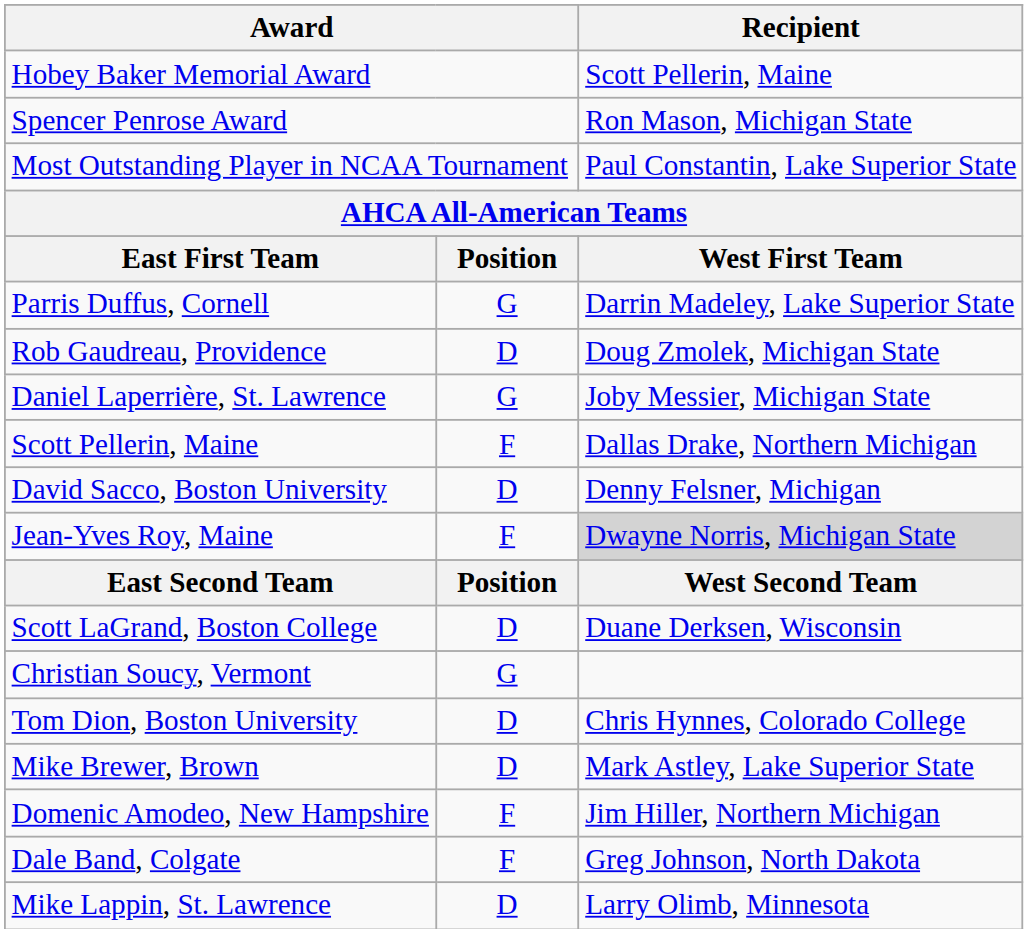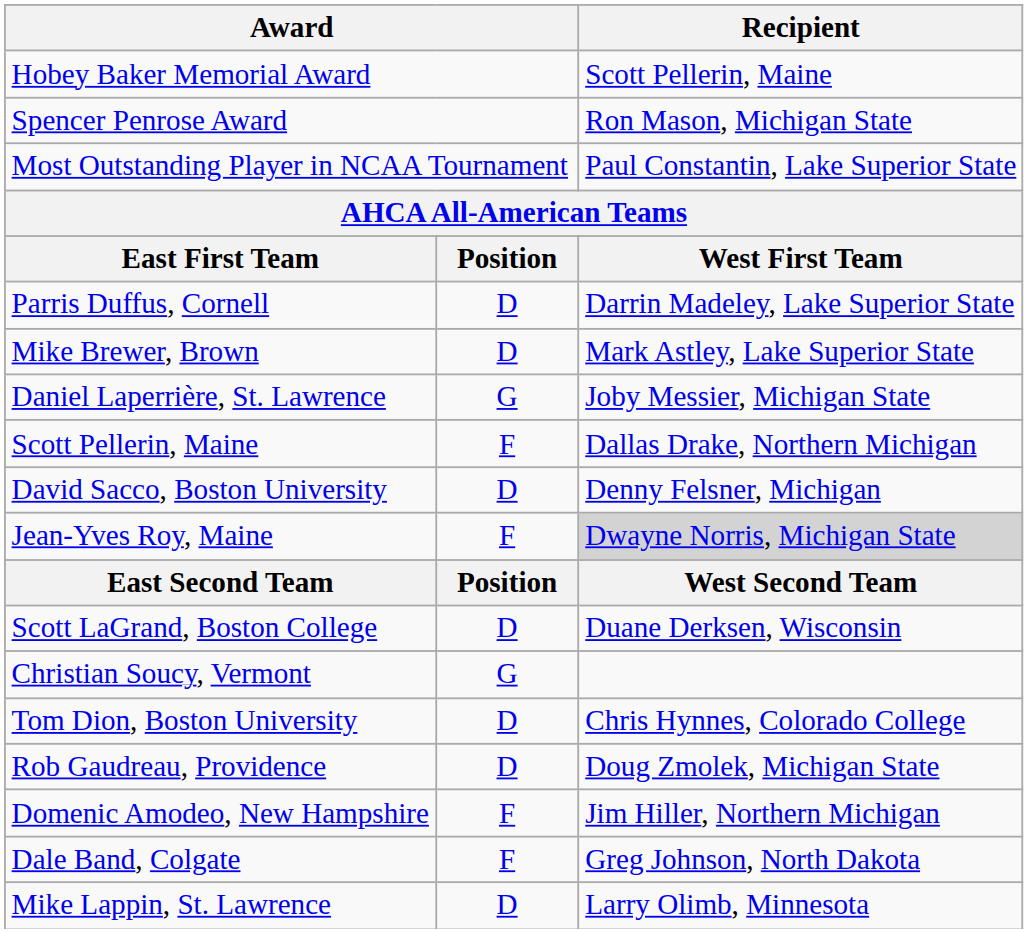 <table class="wikitable">
 <tr>
 <th colspan=2>Award</th>
 <th>Recipient</th>
 </tr>
 <tr>
 <td colspan=2><a href='#'>Hobey Baker Memorial Award</a></td>
 <td><a href='#'>Scott Pellerin</a>, <a href='#'>Maine</a></td>
 </tr>
 <tr>
 <td colspan=2><a href='#'>Spencer Penrose Award</a></td>
 <td><a href='#'>Ron Mason</a>, <a href='#'>Michigan State</a></td>
 </tr>
 <tr>
 <td colspan=2><a href='#'>Most Outstanding Player in NCAA Tournament</a></td>
 <td><a href='#'>Paul Constantin</a>, <a href='#'>Lake Superior State</a></td>
 </tr>
 <tr>
 <th colspan=3><a href='#'>AHCA All-American Teams</a></th>
 </tr>
 <tr>
 <th>East First Team</th>
 <th>  Position  </th>
 <th>West First Team</th>
 </tr>
 <tr>
 <td><a href='#'>Parris Duffus</a>, <a href='#'>Cornell</a></td>
-<td align=center><a href='#'>G</a></td>
+<td align=center><a href='#'>D</a></td>
 <td><a href='#'>Darrin Madeley</a>, <a href='#'>Lake Superior State</a></td>
 </tr>
 <tr>
-<td><a href='#'>Rob Gaudreau</a>, <a href='#'>Providence</a></td>
+<td><a href='#'>Mike Brewer</a>, <a href='#'>Brown</a></td>
 <td align=center><a href='#'>D</a></td>
-<td><a href='#'>Doug Zmolek</a>, <a href='#'>Michigan State</a></td>
+<td><a href='#'>Mark Astley</a>, <a href='#'>Lake Superior State</a></td>
 </tr>
 <tr>
 <td><a href='#'>Daniel Laperrière</a>, <a href='#'>St. Lawrence</a></td>
 <td align=center><a href='#'>G</a></td>
 <td><a href='#'>Joby Messier</a>, <a href='#'>Michigan State</a></td>
 </tr>
 <tr>
 <td><a href='#'>Scott Pellerin</a>, <a href='#'>Maine</a></td>
 <td align=center><a href='#'>F</a></td>
 <td><a href='#'>Dallas Drake</a>, <a href='#'>Northern Michigan</a></td>
 </tr>
 <tr>
 <td><a href='#'>David Sacco</a>, <a href='#'>Boston University</a></td>
 <td align=center><a href='#'>D</a></td>
 <td><a href='#'>Denny Felsner</a>, <a href='#'>Michigan</a></td>
 </tr>
 <tr>
 <td><a href='#'>Jean-Yves Roy</a>, <a href='#'>Maine</a></td>
 <td align=center><a href='#'>F</a></td>
 <td style="background: lightgrey;"><a href='#'>Dwayne Norris</a>, <a href='#'>Michigan State</a></td>
 </tr>
 <tr>
 <th>East Second Team</th>
 <th>  Position  </th>
 <th>West Second Team</th>
 </tr>
 <tr>
 <td><a href='#'>Scott LaGrand</a>, <a href='#'>Boston College</a></td>
 <td align=center><a href='#'>D</a></td>
 <td><a href='#'>Duane Derksen</a>, <a href='#'>Wisconsin</a></td>
 </tr>
 <tr>
 <td><a href='#'>Christian Soucy</a>, <a href='#'>Vermont</a></td>
 <td align=center><a href='#'>G</a></td>
 <td></td>
 </tr>
 <tr>
 <td><a href='#'>Tom Dion</a>, <a href='#'>Boston University</a></td>
 <td align=center><a href='#'>D</a></td>
 <td><a href='#'>Chris Hynnes</a>, <a href='#'>Colorado College</a></td>
 </tr>
 <tr>
-<td><a href='#'>Mike Brewer</a>, <a href='#'>Brown</a></td>
+<td><a href='#'>Rob Gaudreau</a>, <a href='#'>Providence</a></td>
 <td align=center><a href='#'>D</a></td>
-<td><a href='#'>Mark Astley</a>, <a href='#'>Lake Superior State</a></td>
+<td><a href='#'>Doug Zmolek</a>, <a href='#'>Michigan State</a></td>
 </tr>
 <tr>
 <td><a href='#'>Domenic Amodeo</a>, <a href='#'>New Hampshire</a></td>
 <td align=center><a href='#'>F</a></td>
 <td><a href='#'>Jim Hiller</a>, <a href='#'>Northern Michigan</a></td>
 </tr>
 <tr>
 <td><a href='#'>Dale Band</a>, <a href='#'>Colgate</a></td>
 <td align=center><a href='#'>F</a></td>
 <td><a href='#'>Greg Johnson</a>, <a href='#'>North Dakota</a></td>
 </tr>
 <tr>
 <td><a href='#'>Mike Lappin</a>, <a href='#'>St. Lawrence</a></td>
 <td align=center><a href='#'>D</a></td>
 <td><a href='#'>Larry Olimb</a>, <a href='#'>Minnesota</a></td>
 </tr>
 </table>
